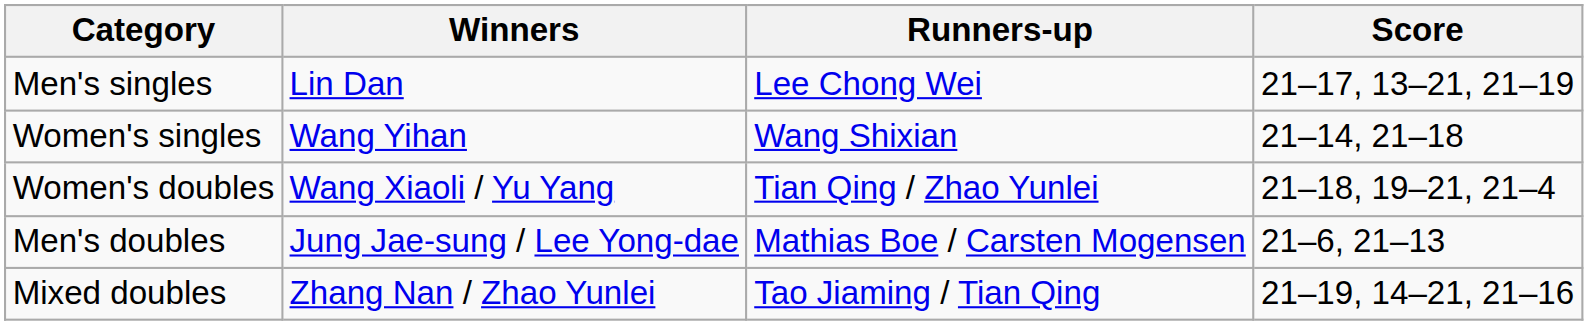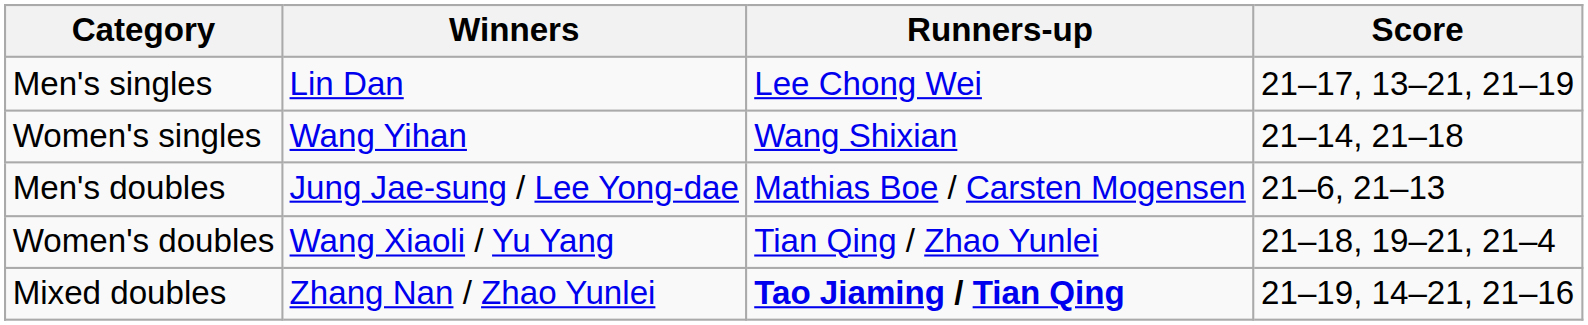 <table class=wikitable style="white-space:nowrap;">
 <tr>
 <th>Category</th>
 <th>Winners</th>
 <th>Runners-up</th>
 <th>Score</th>
 </tr>
 <tr>
 <td>Men's singles</td>
 <td> <a href='#'>Lin Dan</a></td>
 <td> <a href='#'>Lee Chong Wei</a></td>
 <td>21–17, 13–21, 21–19</td>
 </tr>
 <tr>
 <td>Women's singles</td>
 <td> <a href='#'>Wang Yihan</a></td>
 <td> <a href='#'>Wang Shixian</a></td>
 <td>21–14, 21–18</td>
 </tr>
 <tr>
+<td>Men's doubles</td>
+<td> <a href='#'>Jung Jae-sung</a> / <a href='#'>Lee Yong-dae</a></td>
+<td> <a href='#'>Mathias Boe</a> / <a href='#'>Carsten Mogensen</a></td>
+<td>21–6, 21–13</td>
+</tr>
+<tr>
 <td>Women's doubles</td>
 <td> <a href='#'>Wang Xiaoli</a> / <a href='#'>Yu Yang</a></td>
 <td> <a href='#'>Tian Qing</a> / <a href='#'>Zhao Yunlei</a></td>
 <td>21–18, 19–21, 21–4</td>
 </tr>
 <tr>
-<td>Men's doubles</td>
-<td> <a href='#'>Jung Jae-sung</a> / <a href='#'>Lee Yong-dae</a></td>
-<td> <a href='#'>Mathias Boe</a> / <a href='#'>Carsten Mogensen</a></td>
-<td>21–6, 21–13</td>
-</tr>
-<tr>
 <td>Mixed doubles</td>
 <td> <a href='#'>Zhang Nan</a> / <a href='#'>Zhao Yunlei</a></td>
-<td> <a href='#'>Tao Jiaming</a> / <a href='#'>Tian Qing</a></td>
+<td><strong> <a href='#'>Tao Jiaming</a> / <a href='#'>Tian Qing</a></strong></td>
 <td>21–19, 14–21, 21–16</td>
 </tr>
 </table>
